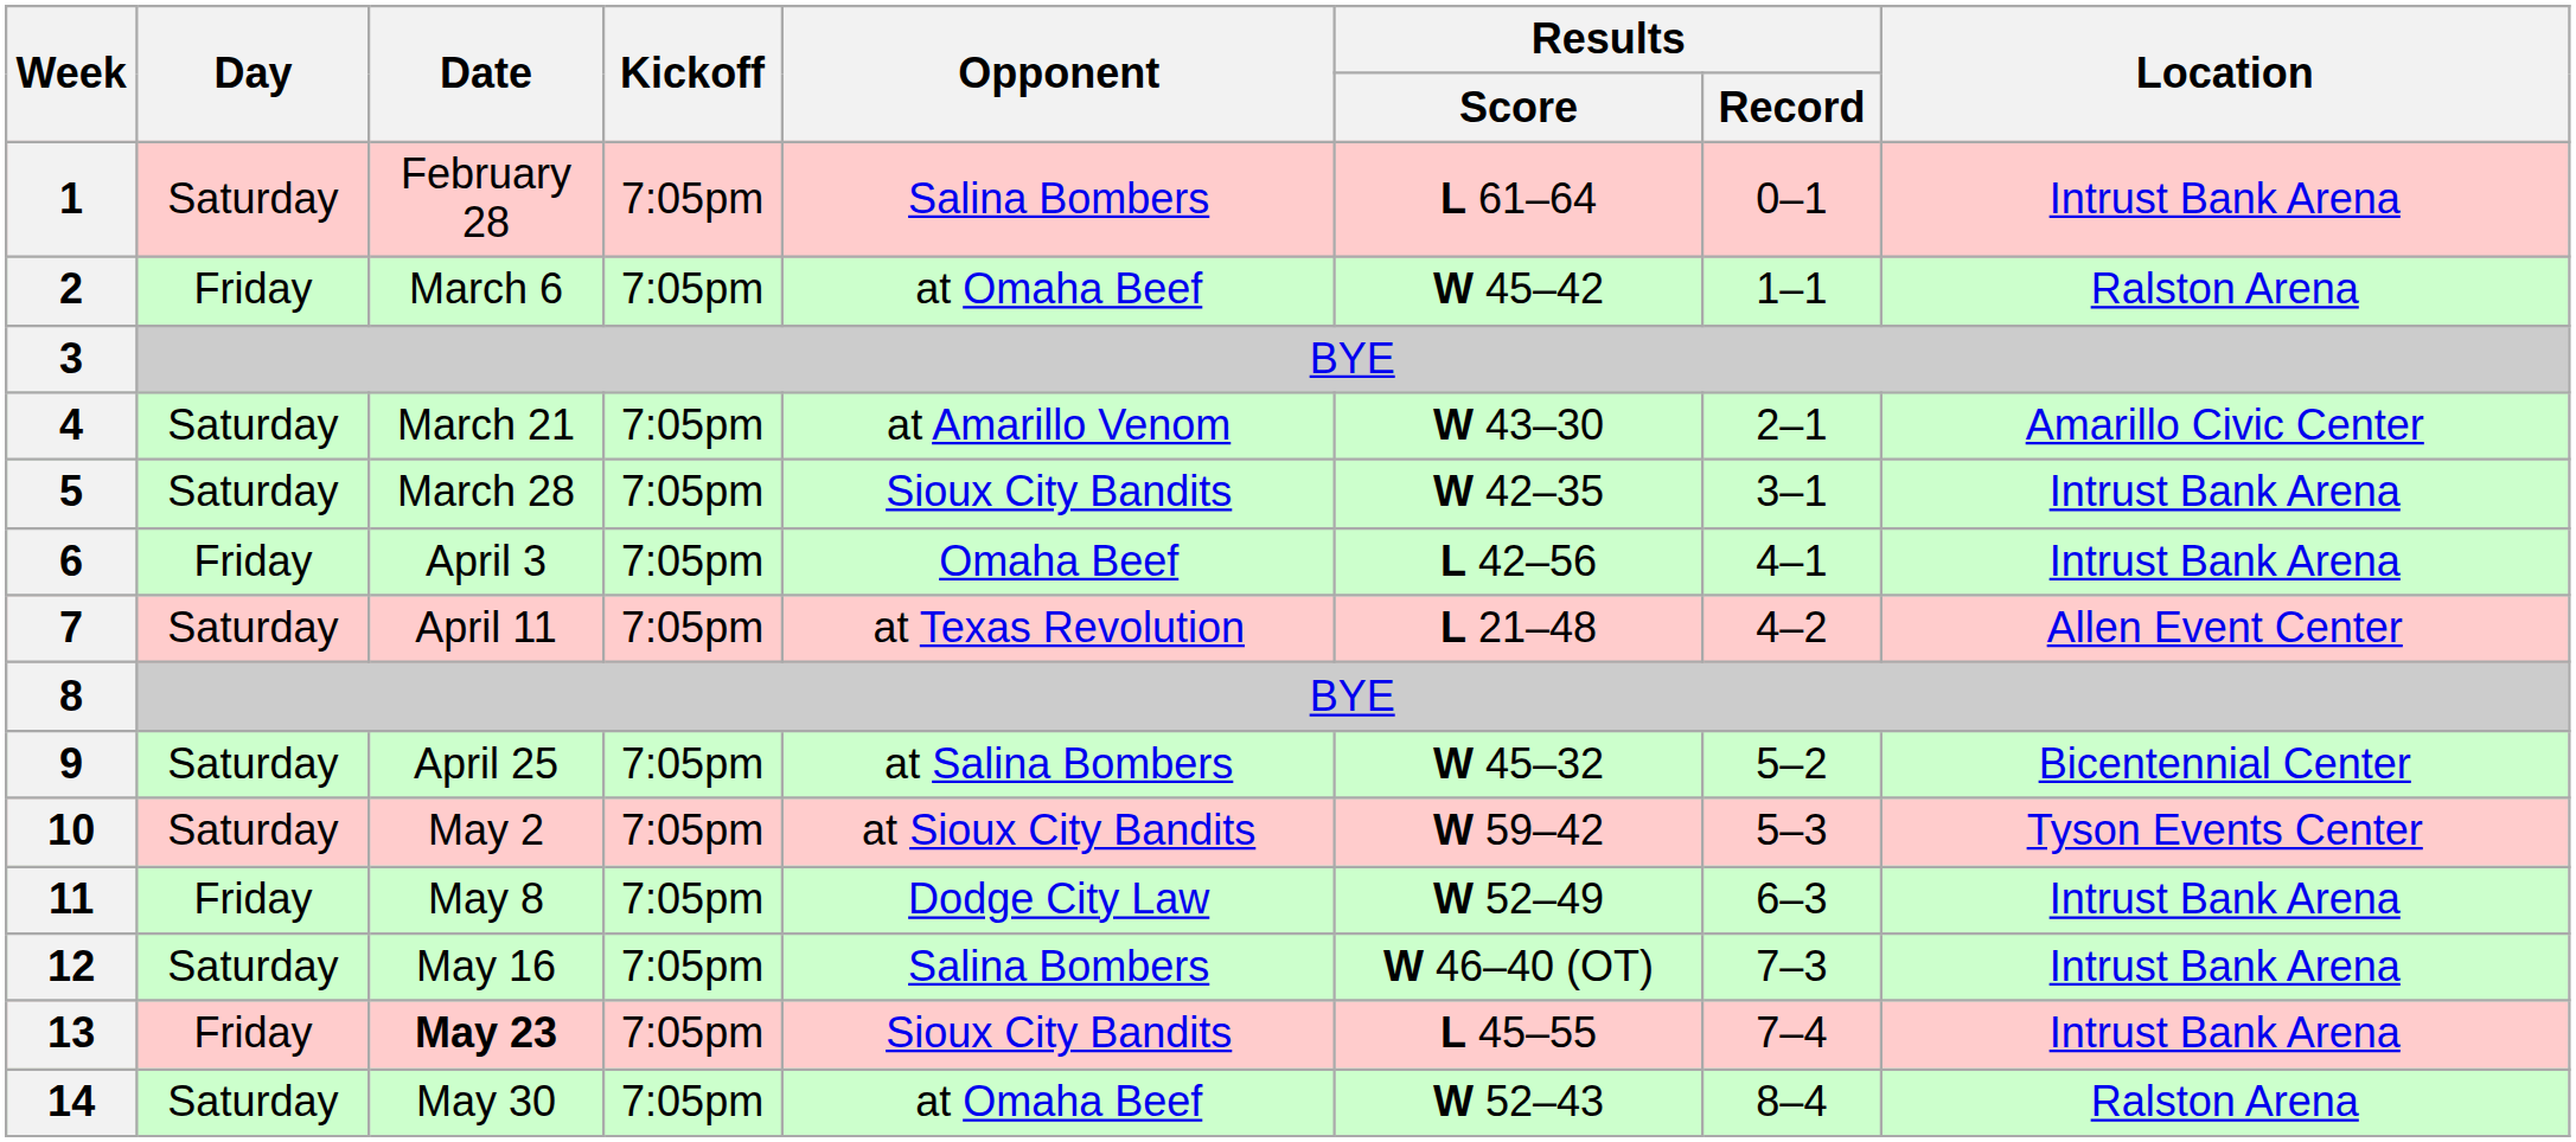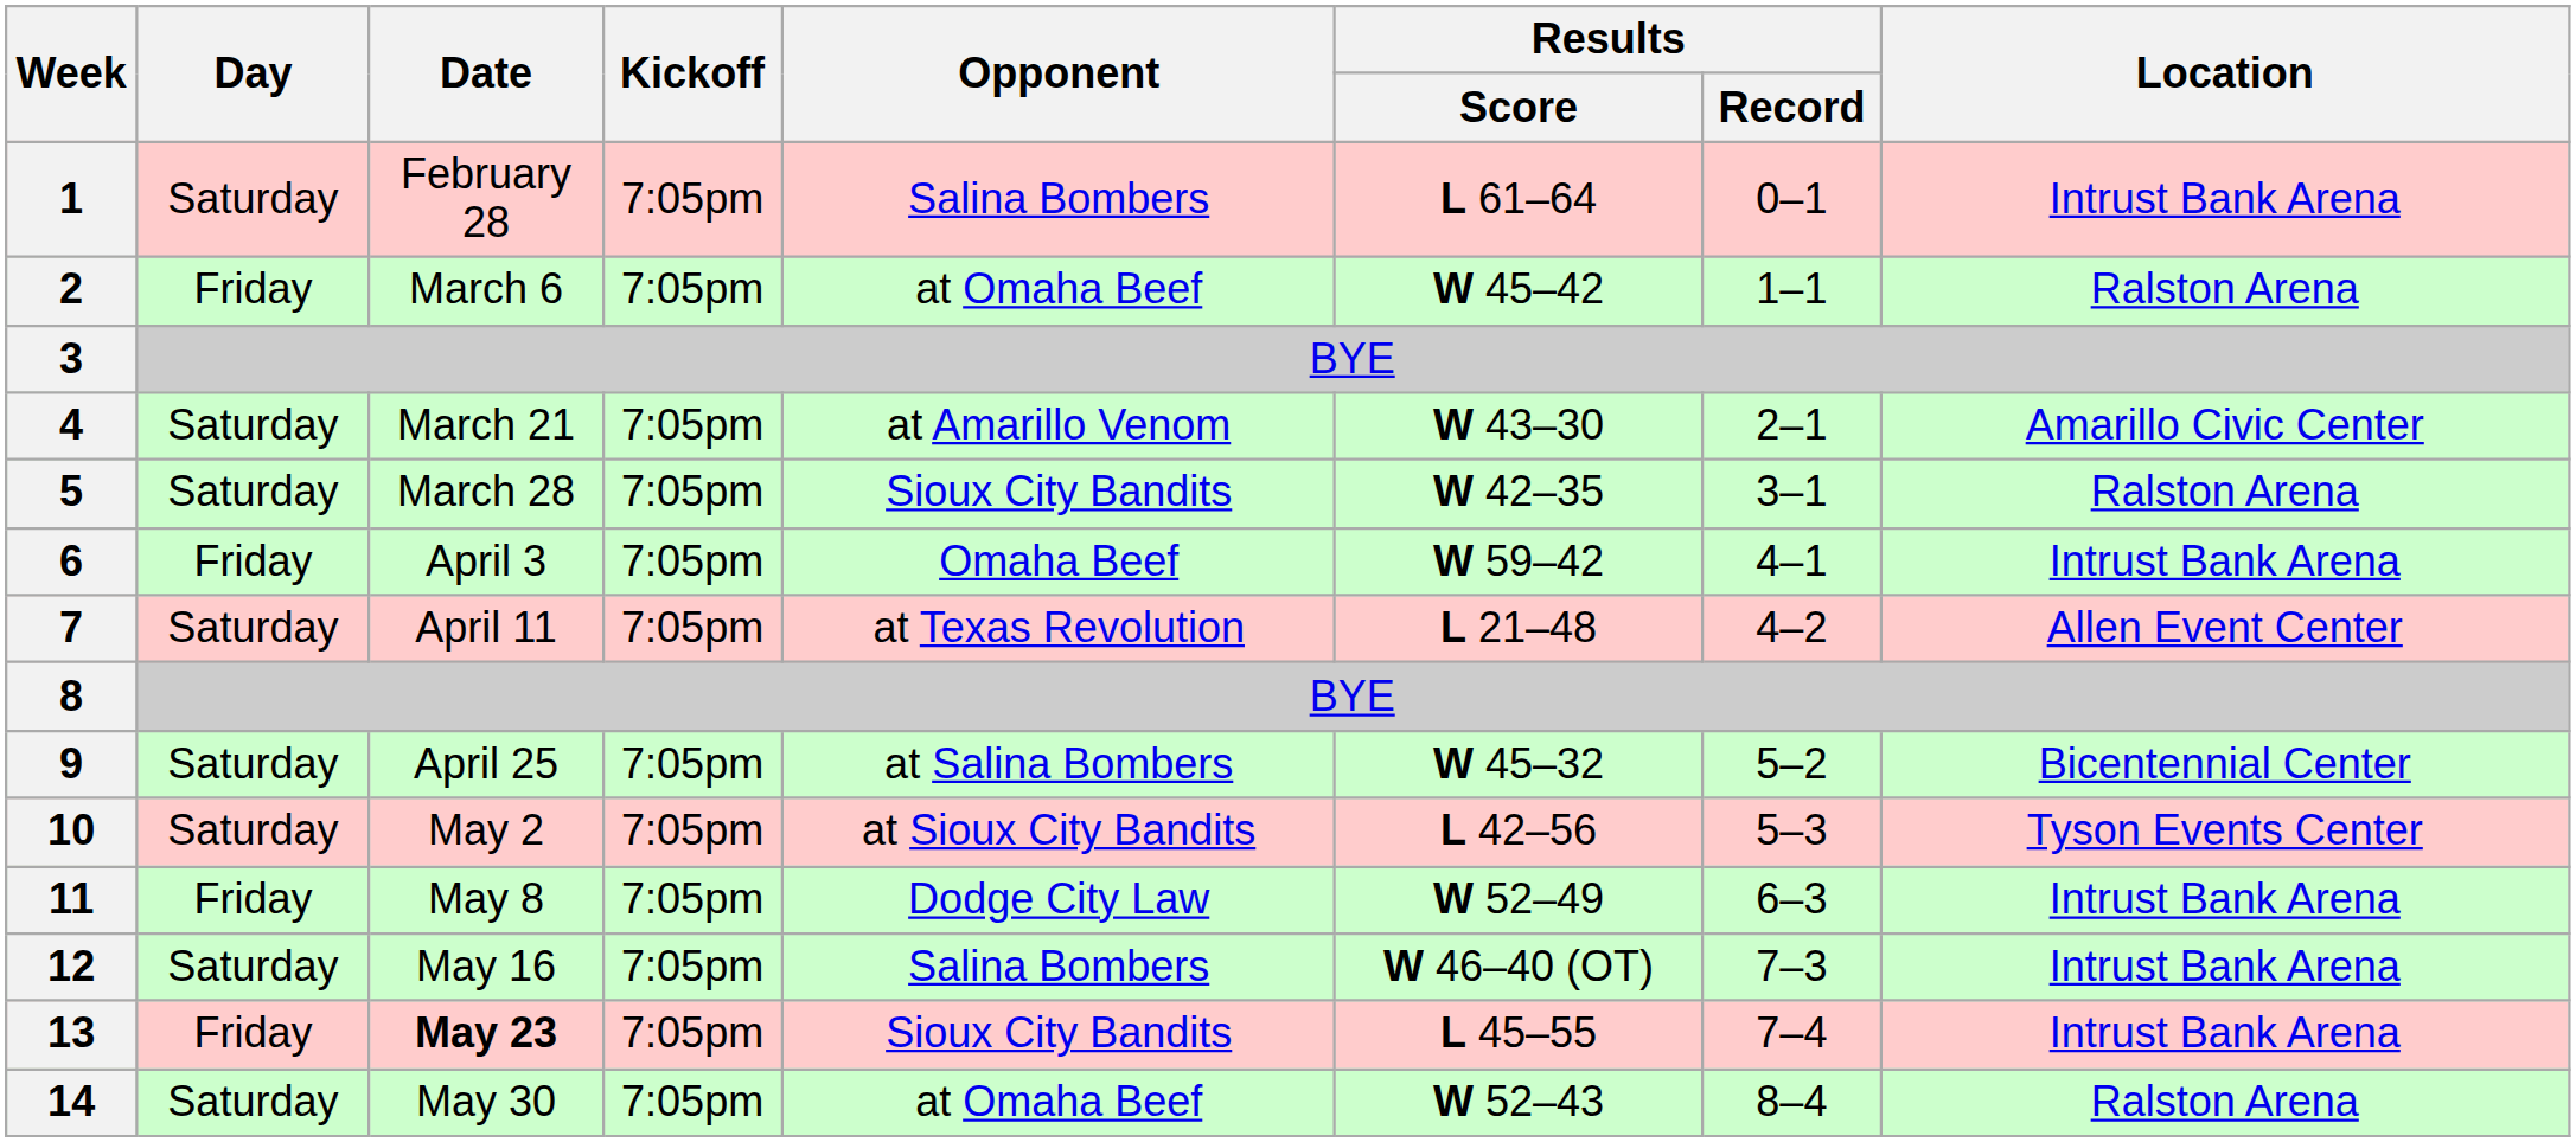 <table class="wikitable">
 <tr>
 <th rowspan="2" width="40">Week</th>
 <th rowspan="2" width="80">Day</th>
 <th rowspan="2" width="80">Date</th>
 <th rowspan="2" width="60">Kickoff</th>
 <th rowspan="2" width="200">Opponent</th>
 <th colspan="2" width="180">Results</th>
 <th rowspan="2" width="250">Location</th>
 </tr>
 <tr>
 <th width="130">Score</th>
 <th width="60">Record</th>
 </tr>
 <tr align="center" bgcolor="#FFCCCC">
 <th>1</th>
 <td>Saturday</td>
 <td>February 28</td>
 <td>7:05pm</td>
 <td><a href='#'>Salina Bombers</a></td>
 <td><strong>L</strong> 61–64</td>
 <td>0–1</td>
 <td><a href='#'>Intrust Bank Arena</a></td>
 </tr>
 <tr align="center" bgcolor="#CCFFCC">
 <th>2</th>
 <td>Friday</td>
 <td>March 6</td>
 <td>7:05pm</td>
 <td>at <a href='#'>Omaha Beef</a></td>
 <td><strong>W</strong> 45–42</td>
 <td>1–1</td>
 <td><a href='#'>Ralston Arena</a></td>
 </tr>
 <tr align="center" bgcolor="#CCCCCC">
 <th>3</th>
 <td colSpan=7><a href='#'>BYE</a></td>
 </tr>
 <tr align="center" bgcolor="#CCFFCC">
 <th>4</th>
 <td>Saturday</td>
 <td>March 21</td>
 <td>7:05pm</td>
 <td>at <a href='#'>Amarillo Venom</a></td>
 <td><strong>W</strong> 43–30</td>
 <td>2–1</td>
 <td><a href='#'>Amarillo Civic Center</a></td>
 </tr>
 <tr align="center" bgcolor="#CCFFCC">
 <th>5</th>
 <td>Saturday</td>
 <td>March 28</td>
 <td>7:05pm</td>
 <td><a href='#'>Sioux City Bandits</a></td>
 <td><strong>W</strong> 42–35</td>
 <td>3–1</td>
-<td><a href='#'>Intrust Bank Arena</a></td>
+<td><a href='#'>Ralston Arena</a></td>
 </tr>
 <tr align="center" bgcolor="#CCFFCC">
 <th>6</th>
 <td>Friday</td>
 <td>April 3</td>
 <td>7:05pm</td>
 <td><a href='#'>Omaha Beef</a></td>
-<td><strong>L</strong> 42–56</td>
+<td><strong>W</strong> 59–42</td>
 <td>4–1</td>
 <td><a href='#'>Intrust Bank Arena</a></td>
 </tr>
 <tr align="center" bgcolor="#FFCCCC">
 <th>7</th>
 <td>Saturday</td>
 <td>April 11</td>
 <td>7:05pm</td>
 <td>at <a href='#'>Texas Revolution</a></td>
 <td><strong>L</strong> 21–48</td>
 <td>4–2</td>
 <td><a href='#'>Allen Event Center</a></td>
 </tr>
 <tr align="center" bgcolor="#CCCCCC">
 <th>8</th>
 <td colSpan=7><a href='#'>BYE</a></td>
 </tr>
 <tr align="center" bgcolor="#CCFFCC">
 <th>9</th>
 <td>Saturday</td>
 <td>April 25</td>
 <td>7:05pm</td>
 <td>at <a href='#'>Salina Bombers</a></td>
 <td><strong>W</strong> 45–32</td>
 <td>5–2</td>
 <td><a href='#'>Bicentennial Center</a></td>
 </tr>
 <tr align="center" bgcolor="#FFCCCC">
 <th>10</th>
 <td>Saturday</td>
 <td>May 2</td>
 <td>7:05pm</td>
 <td>at <a href='#'>Sioux City Bandits</a></td>
-<td><strong>W</strong> 59–42</td>
+<td><strong>L</strong> 42–56</td>
 <td>5–3</td>
 <td><a href='#'>Tyson Events Center</a></td>
 </tr>
 <tr align="center" bgcolor="#CCFFCC">
 <th>11</th>
 <td>Friday</td>
 <td>May 8</td>
 <td>7:05pm</td>
 <td><a href='#'>Dodge City Law</a></td>
 <td><strong>W</strong> 52–49</td>
 <td>6–3</td>
 <td><a href='#'>Intrust Bank Arena</a></td>
 </tr>
 <tr align="center" bgcolor="#CCFFCC">
 <th>12</th>
 <td>Saturday</td>
 <td>May 16</td>
 <td>7:05pm</td>
 <td><a href='#'>Salina Bombers</a></td>
 <td><strong>W</strong> 46–40 (OT)</td>
 <td>7–3</td>
 <td><a href='#'>Intrust Bank Arena</a></td>
 </tr>
 <tr align="center" bgcolor="#FFCCCC">
 <th>13</th>
 <td>Friday</td>
 <td><strong>May 23</strong></td>
 <td>7:05pm</td>
 <td><a href='#'>Sioux City Bandits</a></td>
 <td><strong>L</strong> 45–55</td>
 <td>7–4</td>
 <td><a href='#'>Intrust Bank Arena</a></td>
 </tr>
 <tr align="center" bgcolor="#CCFFCC">
 <th>14</th>
 <td>Saturday</td>
 <td>May 30</td>
 <td>7:05pm</td>
 <td>at <a href='#'>Omaha Beef</a></td>
 <td><strong>W</strong> 52–43</td>
 <td>8–4</td>
 <td><a href='#'>Ralston Arena</a></td>
 </tr>
 </table>
